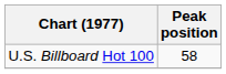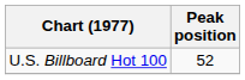 <table class="wikitable">
 <tr>
 <th>Chart (1977)</th>
 <th>Peak<br>position</th>
 </tr>
 <tr>
 <td>U.S. <em>Billboard</em>  <a href='#'>Hot 100</a></td>
-<td align="center">58</td>
+<td align="center">52</td>
 </tr>
 <tr>
 </tr>
 </table>
